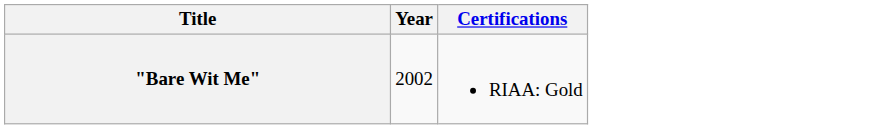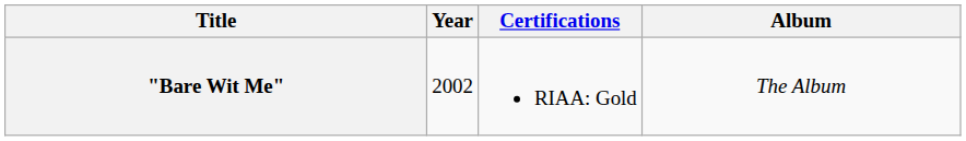 <table class="wikitable plainrowheaders" style="text-align:center;">
 <tr>
 <th scope="col" style="width:20em;">Title</th>
 <th scope="col" style="width:1em;">Year</th>
 <th><a href='#'>Certifications</a></th>
+<th scope="col" style="width:15em;">Album</th>
 </tr>
 <tr>
 <th scope="row">"Bare Wit Me"</th>
 <td>2002</td>
 <td><br><ul><li>RIAA: Gold</li></ul></td>
+<td><em>The Album</em></td>
 </tr>
 </table>
